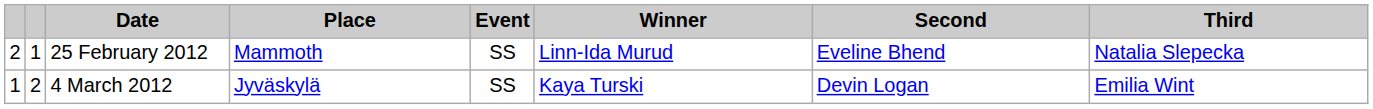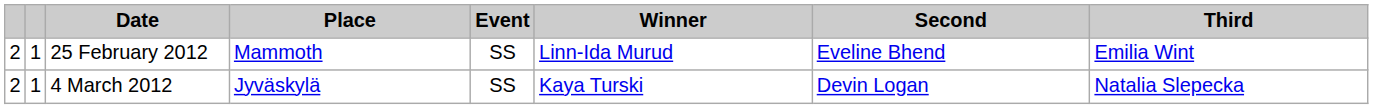 <table class="wikitable plainrowheaders" style="background:#fff; font-size:86%; line-height:16px; border:grey solid 1px; border-collapse:collapse;">
 <tr style="background:#ccc; text-align:center;">
 <th scope="col" style="background:#ccc; width=20 px;"></th>
 <th scope="col" style="background:#ccc; width=30 px;"></th>
 <th scope="col" style="background:#ccc; width:120px;">Date</th>
 <th scope="col" style="background:#ccc; width:160px;">Place</th>
 <th scope="col" style="background:#ccc; width:15px;">Event</th>
 <th scope="col" style="background:#ccc; width:185px;">Winner</th>
 <th scope="col" style="background:#ccc; width:185px;">Second</th>
 <th scope="col" style="background:#ccc; width:185px;">Third</th>
 </tr>
 <tr>
 <td align=center>2</td>
 <td align=center>1</td>
 <td>25 February 2012</td>
 <td> <a href='#'>Mammoth</a></td>
 <td align=center>SS</td>
 <td> <a href='#'>Linn-Ida Murud</a></td>
 <td> <a href='#'>Eveline Bhend</a></td>
-<td> <a href='#'>Natalia Slepecka</a></td>
+<td> <a href='#'>Emilia Wint</a></td>
 </tr>
 <tr>
+<td align=center>2</td>
 <td align=center>1</td>
-<td align=center>2</td>
 <td>4 March 2012</td>
 <td> <a href='#'>Jyväskylä</a></td>
 <td align=center>SS</td>
 <td> <a href='#'>Kaya Turski</a></td>
 <td> <a href='#'>Devin Logan</a></td>
-<td> <a href='#'>Emilia Wint</a></td>
+<td> <a href='#'>Natalia Slepecka</a></td>
 </tr>
 </table>
